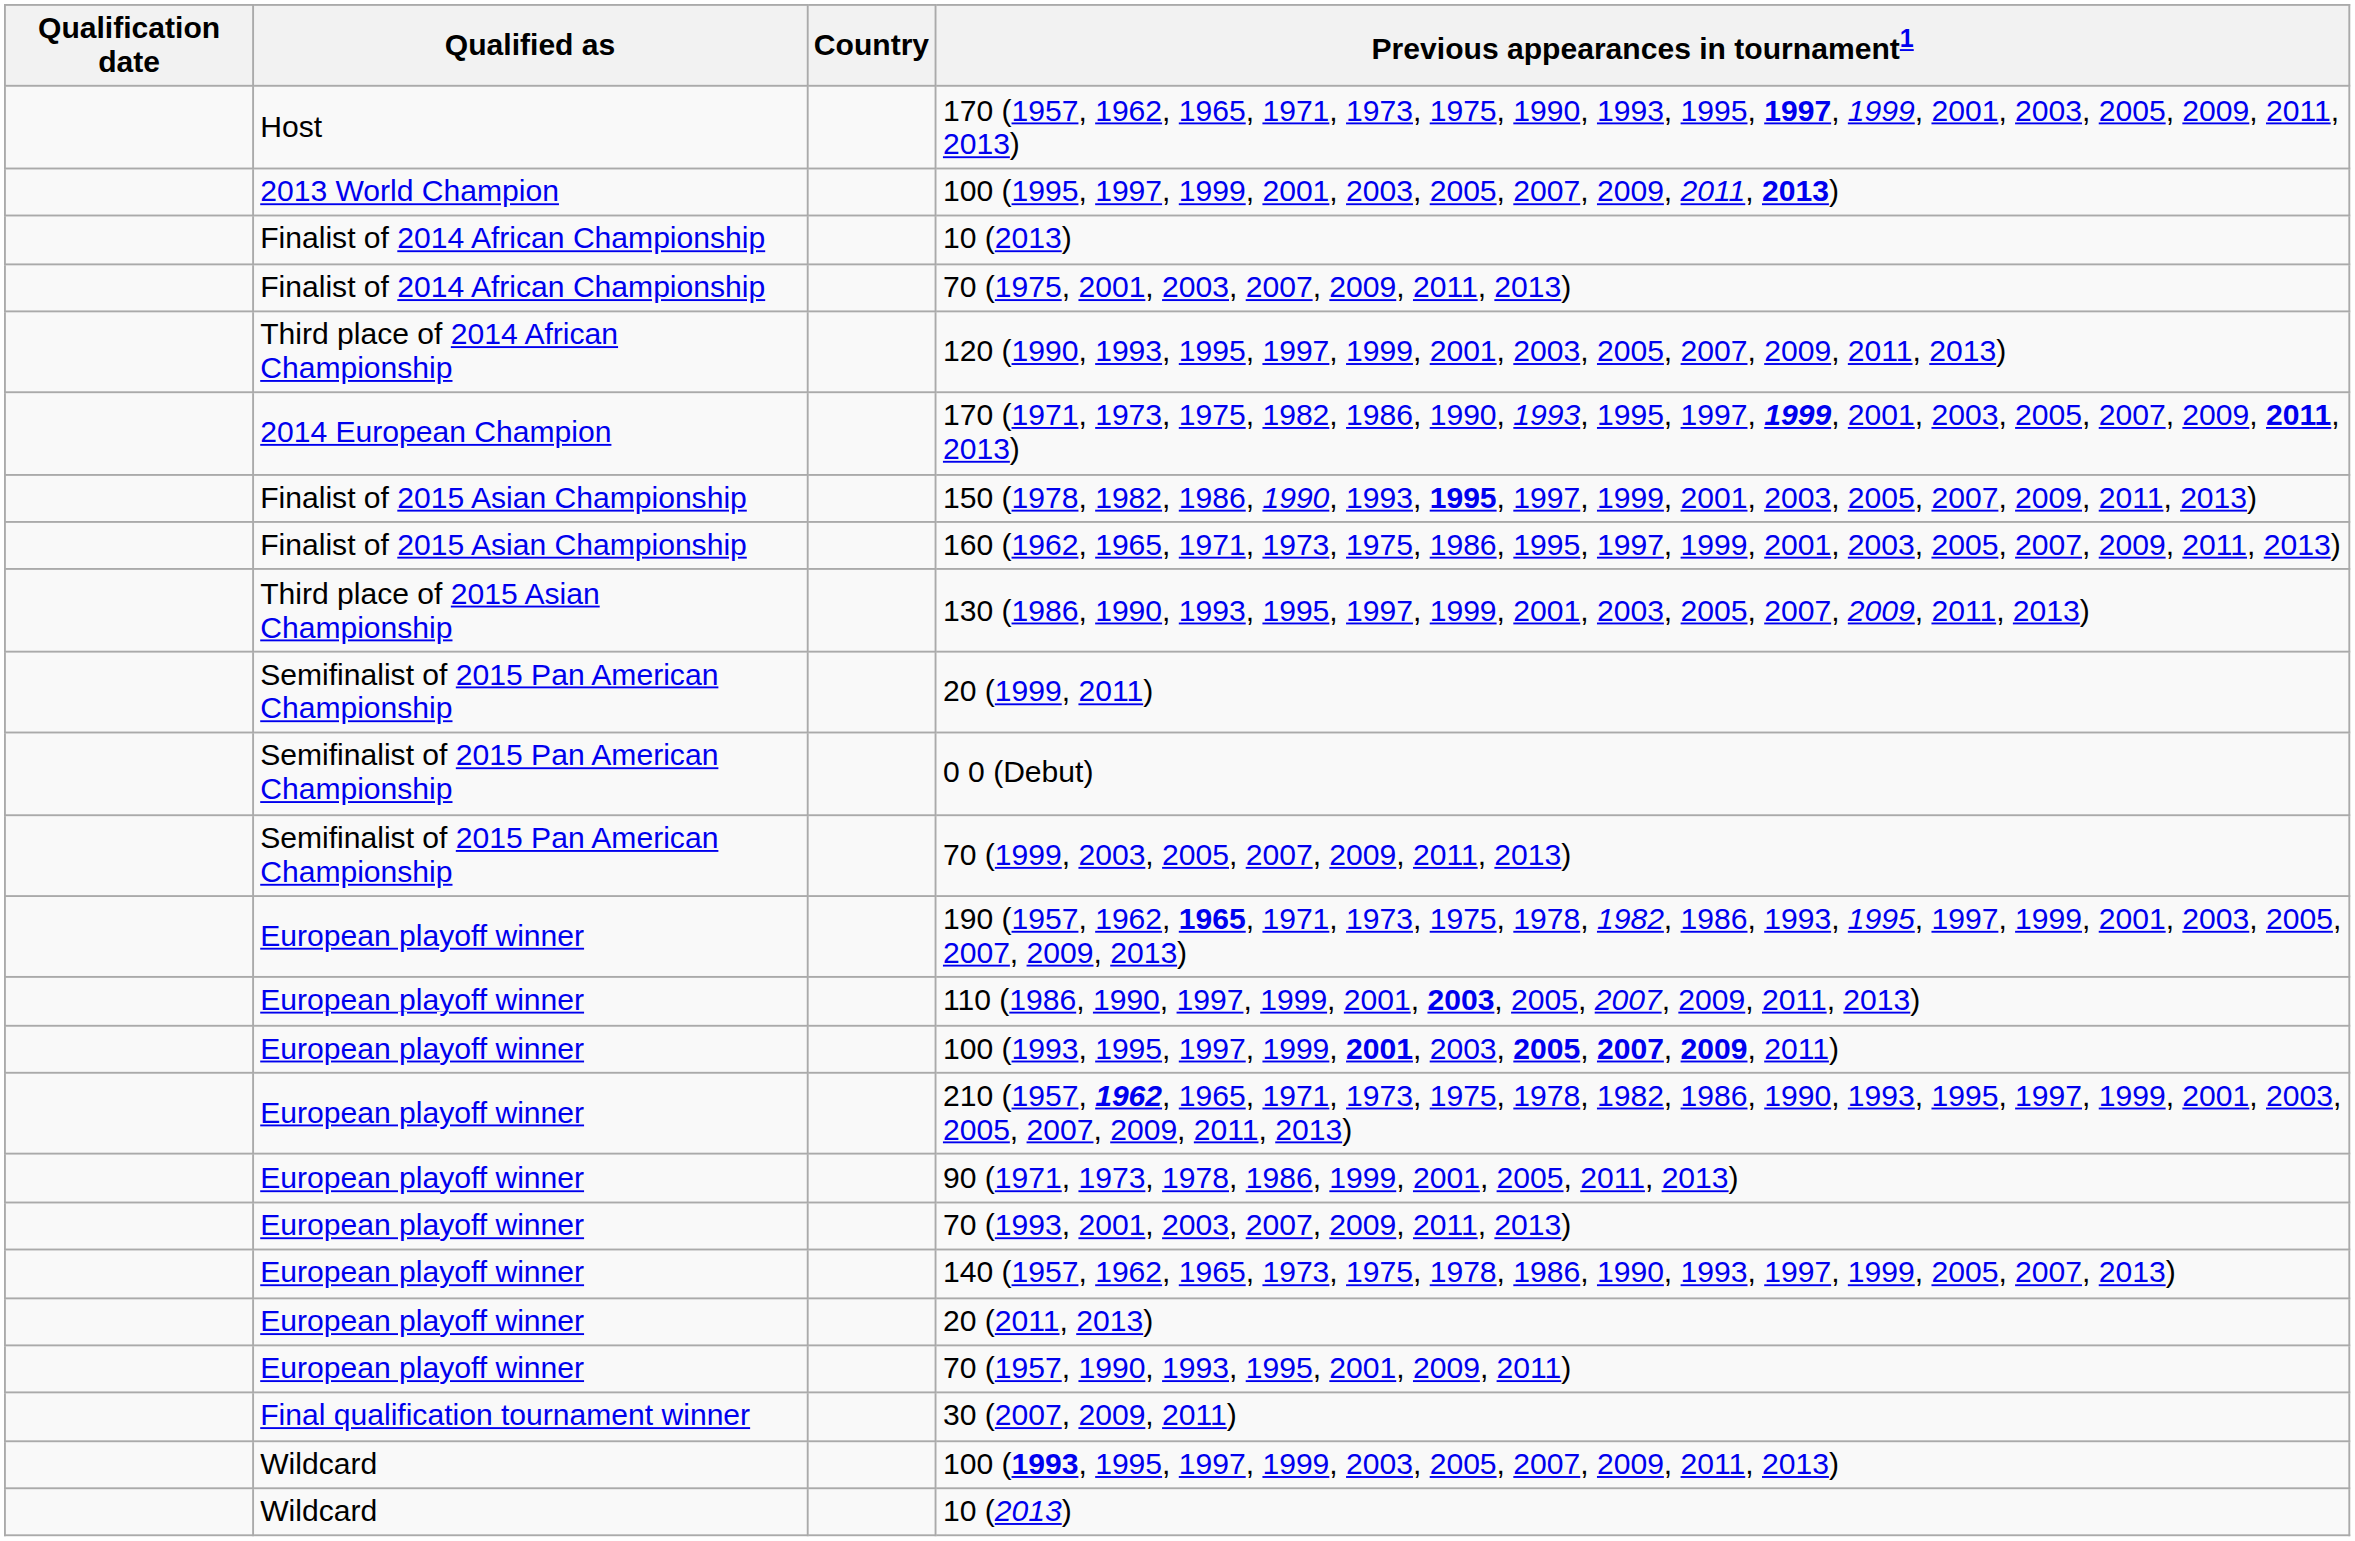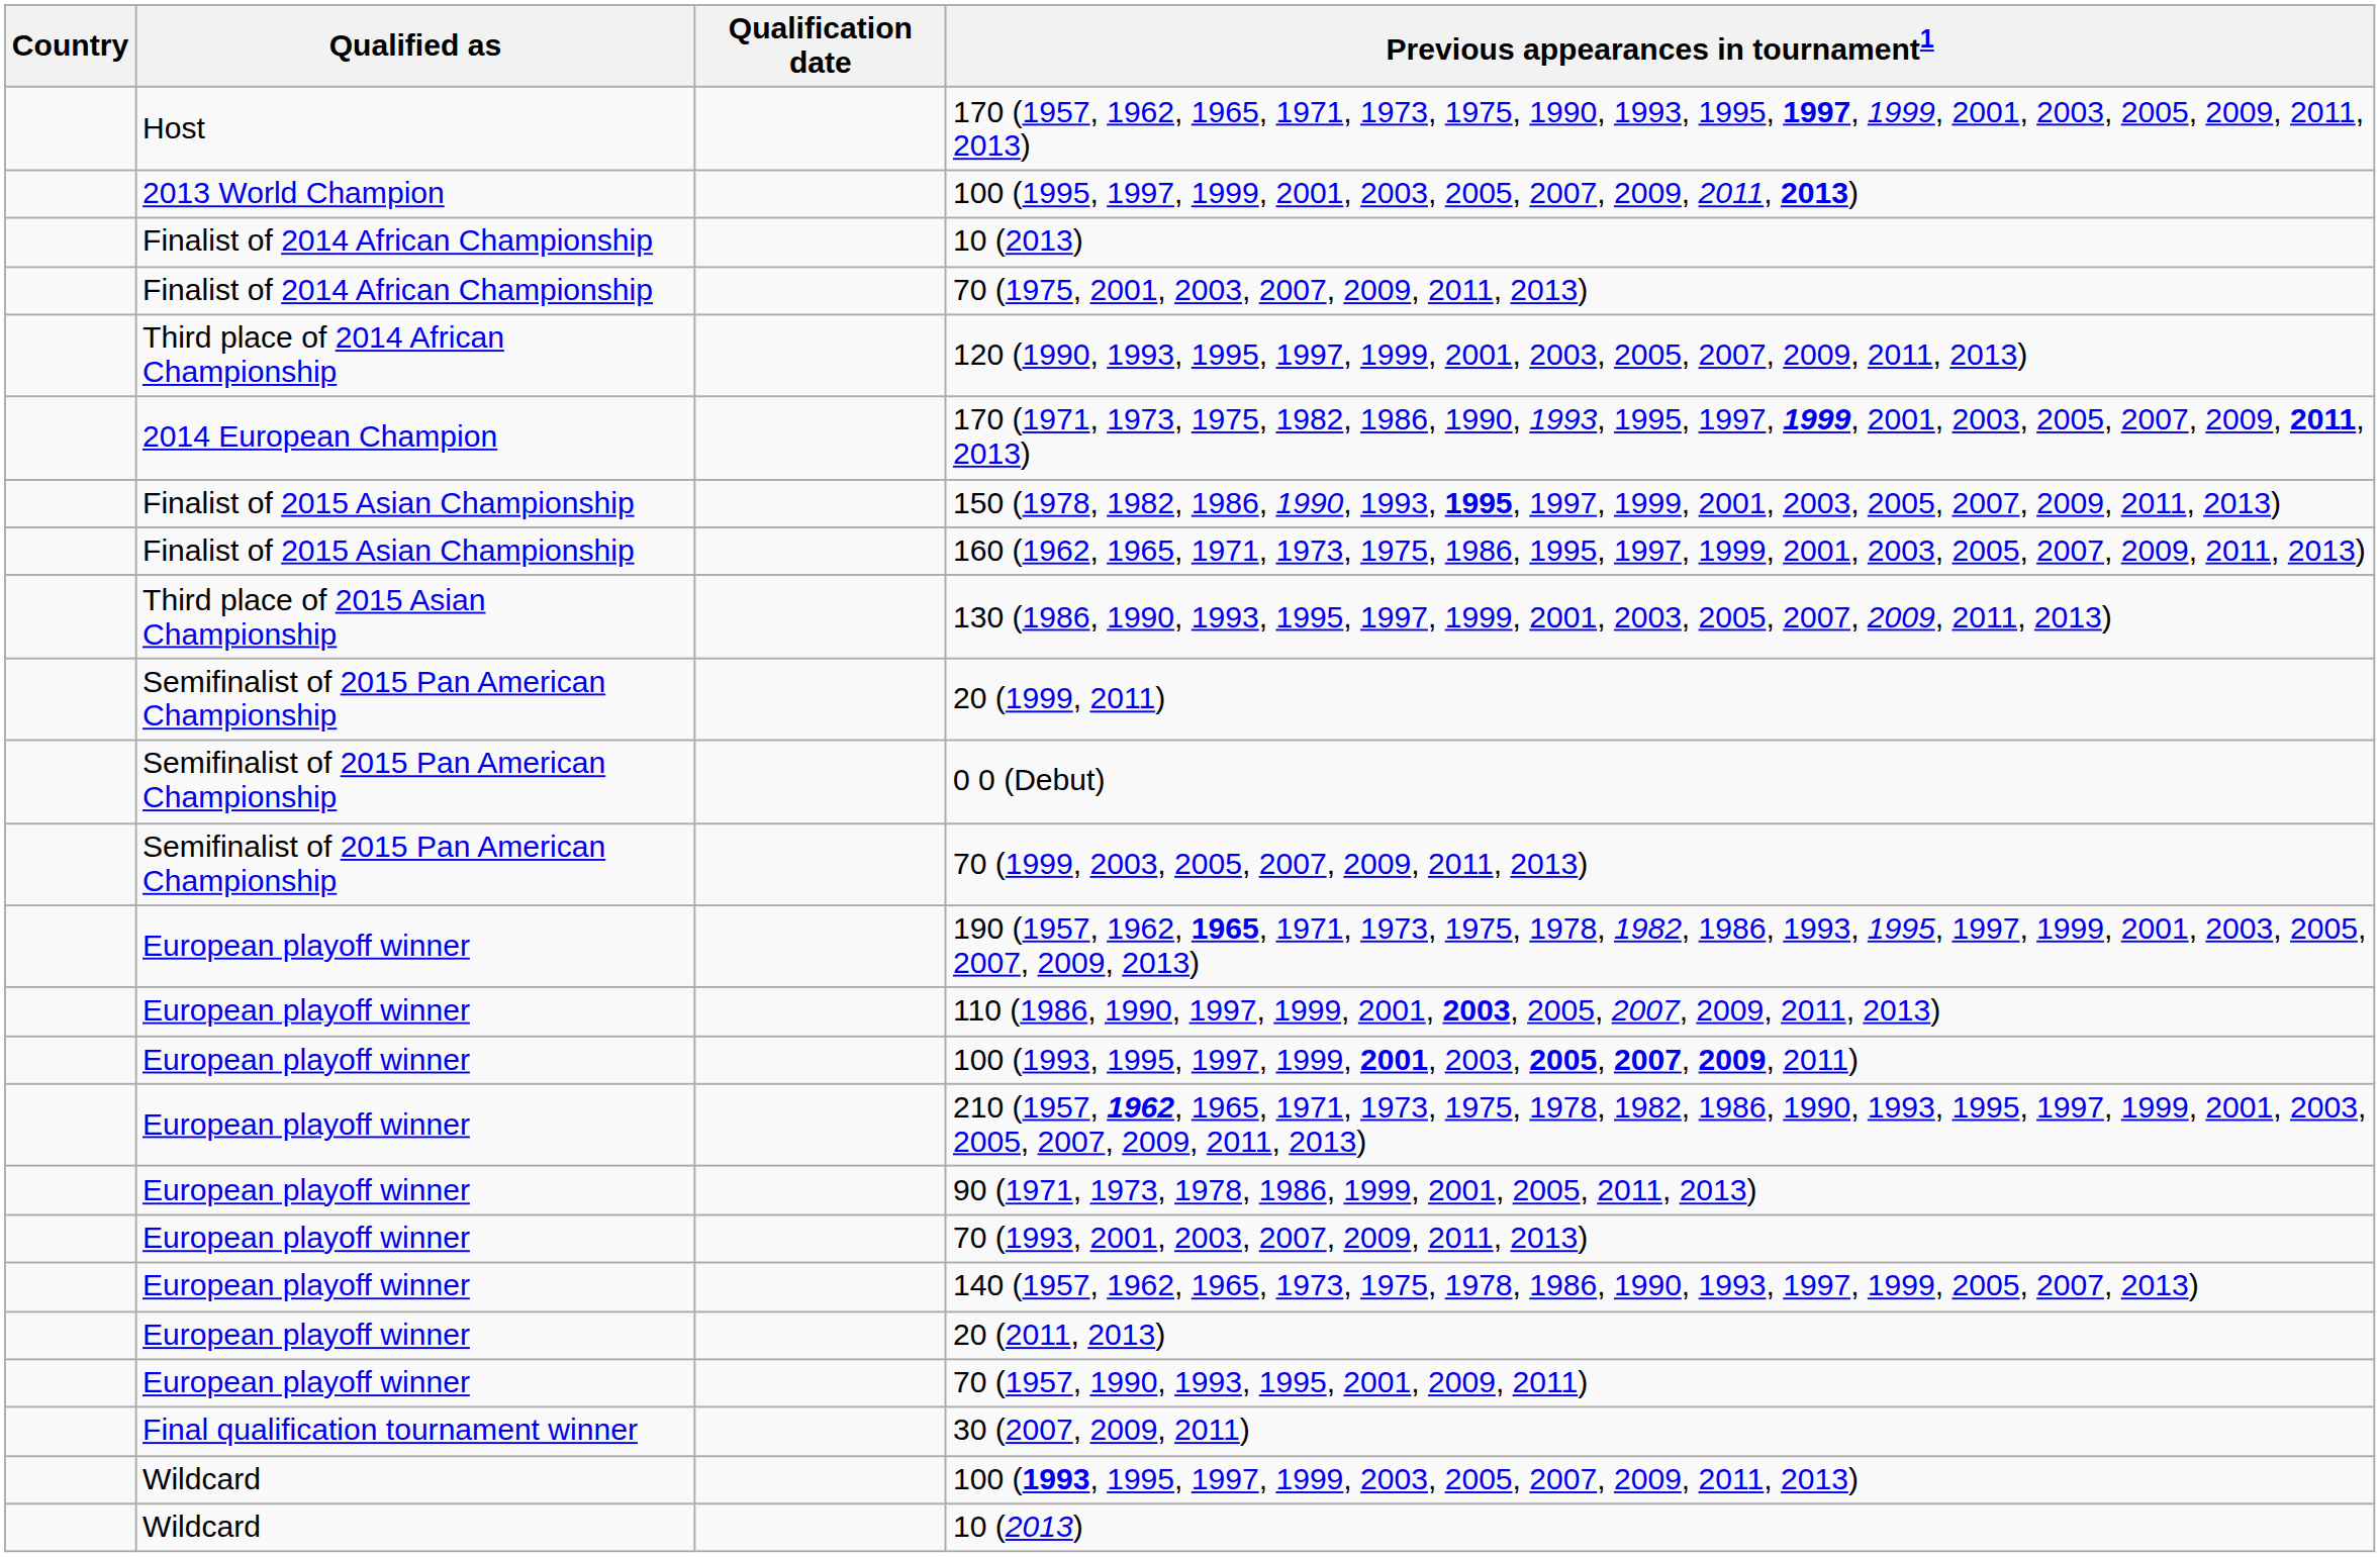 <table class="wikitable sortable">
 <tr>
+<th>Country</th>
+<th class="unsortable">Qualified as</th>
 <th>Qualification date</th>
-<th class="unsortable">Qualified as</th>
-<th>Country</th>
 <th class="unsortable">Previous appearances in tournament<sup><strong><a href='#'>1</a></strong></sup></th>
 </tr>
 <tr>
 <td></td>
 <td>Host</td>
 <td></td>
 <td>17<span>0</span> (<a href='#'>1957</a>, <a href='#'>1962</a>, <a href='#'>1965</a>, <a href='#'>1971</a>, <a href='#'>1973</a>, <a href='#'>1975</a>, <a href='#'>1990</a>, <a href='#'>1993</a>, <a href='#'>1995</a>, <strong><a href='#'>1997</a></strong>, <em><a href='#'>1999</a></em>, <a href='#'>2001</a>, <a href='#'>2003</a>, <a href='#'>2005</a>, <a href='#'>2009</a>, <a href='#'>2011</a>, <a href='#'>2013</a>)</td>
 </tr>
 <tr>
 <td></td>
 <td><a href='#'>2013 World Champion</a></td>
 <td></td>
 <td>10<span>0</span> (<a href='#'>1995</a>, <a href='#'>1997</a>, <a href='#'>1999</a>, <a href='#'>2001</a>, <a href='#'>2003</a>, <a href='#'>2005</a>, <a href='#'>2007</a>, <a href='#'>2009</a>, <em><a href='#'>2011</a></em>, <strong><a href='#'>2013</a></strong>)</td>
 </tr>
 <tr>
 <td></td>
 <td>Finalist of <a href='#'>2014 African Championship</a></td>
 <td></td>
 <td>1<span>0</span> (<a href='#'>2013</a>)</td>
 </tr>
 <tr>
 <td></td>
 <td>Finalist of <a href='#'>2014 African Championship</a></td>
 <td></td>
 <td>7<span>0</span> (<a href='#'>1975</a>, <a href='#'>2001</a>, <a href='#'>2003</a>, <a href='#'>2007</a>, <a href='#'>2009</a>, <a href='#'>2011</a>, <a href='#'>2013</a>)</td>
 </tr>
 <tr>
 <td></td>
 <td>Third place of <a href='#'>2014 African Championship</a></td>
 <td></td>
 <td>12<span>0</span> (<a href='#'>1990</a>, <a href='#'>1993</a>, <a href='#'>1995</a>, <a href='#'>1997</a>, <a href='#'>1999</a>, <a href='#'>2001</a>, <a href='#'>2003</a>, <a href='#'>2005</a>, <a href='#'>2007</a>, <a href='#'>2009</a>, <a href='#'>2011</a>, <a href='#'>2013</a>)</td>
 </tr>
 <tr>
 <td></td>
 <td><a href='#'>2014 European Champion</a></td>
 <td></td>
 <td>17<span>0</span> (<a href='#'>1971</a>, <a href='#'>1973</a>, <a href='#'>1975</a>, <a href='#'>1982</a>, <a href='#'>1986</a>, <a href='#'>1990</a>, <em><a href='#'>1993</a></em>, <a href='#'>1995</a>, <a href='#'>1997</a>, <strong><em><a href='#'>1999</a></em></strong>, <a href='#'>2001</a>, <a href='#'>2003</a>, <a href='#'>2005</a>, <a href='#'>2007</a>, <a href='#'>2009</a>, <strong><a href='#'>2011</a></strong>, <a href='#'>2013</a>)</td>
 </tr>
 <tr>
 <td></td>
 <td>Finalist of <a href='#'>2015 Asian Championship</a></td>
 <td></td>
 <td>15<span>0</span> (<a href='#'>1978</a>, <a href='#'>1982</a>, <a href='#'>1986</a>, <em><a href='#'>1990</a></em>, <a href='#'>1993</a>, <strong><a href='#'>1995</a></strong>, <a href='#'>1997</a>, <a href='#'>1999</a>, <a href='#'>2001</a>, <a href='#'>2003</a>, <a href='#'>2005</a>, <a href='#'>2007</a>, <a href='#'>2009</a>, <a href='#'>2011</a>, <a href='#'>2013</a>)</td>
 </tr>
 <tr>
 <td></td>
 <td>Finalist of <a href='#'>2015 Asian Championship</a></td>
 <td></td>
 <td>16<span>0</span> (<a href='#'>1962</a>, <a href='#'>1965</a>, <a href='#'>1971</a>, <a href='#'>1973</a>, <a href='#'>1975</a>, <a href='#'>1986</a>, <a href='#'>1995</a>, <a href='#'>1997</a>, <a href='#'>1999</a>, <a href='#'>2001</a>, <a href='#'>2003</a>, <a href='#'>2005</a>, <a href='#'>2007</a>, <a href='#'>2009</a>, <a href='#'>2011</a>, <a href='#'>2013</a>)</td>
 </tr>
 <tr>
 <td></td>
 <td>Third place of <a href='#'>2015 Asian Championship</a></td>
 <td></td>
 <td>13<span>0</span> (<a href='#'>1986</a>, <a href='#'>1990</a>, <a href='#'>1993</a>, <a href='#'>1995</a>, <a href='#'>1997</a>, <a href='#'>1999</a>, <a href='#'>2001</a>, <a href='#'>2003</a>, <a href='#'>2005</a>, <a href='#'>2007</a>, <em><a href='#'>2009</a></em>, <a href='#'>2011</a>, <a href='#'>2013</a>)</td>
 </tr>
 <tr>
 <td></td>
 <td>Semifinalist of <a href='#'>2015 Pan American Championship</a></td>
 <td></td>
 <td>2<span>0</span> (<a href='#'>1999</a>, <a href='#'>2011</a>)</td>
 </tr>
 <tr>
 <td></td>
 <td>Semifinalist of <a href='#'>2015 Pan American Championship</a></td>
 <td></td>
 <td><span>0</span> 0 (Debut)</td>
 </tr>
 <tr>
 <td></td>
 <td>Semifinalist of <a href='#'>2015 Pan American Championship</a></td>
 <td></td>
 <td>7<span>0</span> (<a href='#'>1999</a>, <a href='#'>2003</a>, <a href='#'>2005</a>, <a href='#'>2007</a>, <a href='#'>2009</a>, <a href='#'>2011</a>, <a href='#'>2013</a>)</td>
 </tr>
 <tr>
 <td></td>
 <td><a href='#'>European playoff winner</a></td>
 <td></td>
 <td>19<span>0</span> (<a href='#'>1957</a>, <a href='#'>1962</a>, <strong><a href='#'>1965</a></strong>, <a href='#'>1971</a>, <a href='#'>1973</a>, <a href='#'>1975</a>, <a href='#'>1978</a>, <em><a href='#'>1982</a></em>, <a href='#'>1986</a>, <a href='#'>1993</a>, <em><a href='#'>1995</a></em>, <a href='#'>1997</a>, <a href='#'>1999</a>, <a href='#'>2001</a>, <a href='#'>2003</a>, <a href='#'>2005</a>, <a href='#'>2007</a>, <a href='#'>2009</a>, <a href='#'>2013</a>)</td>
 </tr>
 <tr>
 <td></td>
 <td><a href='#'>European playoff winner</a></td>
 <td></td>
 <td>11<span>0</span> (<a href='#'>1986</a>, <a href='#'>1990</a>, <a href='#'>1997</a>, <a href='#'>1999</a>, <a href='#'>2001</a>, <strong><a href='#'>2003</a></strong>, <a href='#'>2005</a>, <em><a href='#'>2007</a></em>, <a href='#'>2009</a>, <a href='#'>2011</a>, <a href='#'>2013</a>)</td>
 </tr>
 <tr>
 <td></td>
 <td><a href='#'>European playoff winner</a></td>
 <td></td>
 <td>10<span>0</span> (<a href='#'>1993</a>, <a href='#'>1995</a>, <a href='#'>1997</a>, <a href='#'>1999</a>, <strong><a href='#'>2001</a></strong>, <a href='#'>2003</a>, <strong><a href='#'>2005</a></strong>, <strong><a href='#'>2007</a></strong>, <strong><a href='#'>2009</a></strong>, <a href='#'>2011</a>)</td>
 </tr>
 <tr>
 <td></td>
 <td><a href='#'>European playoff winner</a></td>
 <td></td>
 <td>21<span>0</span> (<a href='#'>1957</a>, <strong><em><a href='#'>1962</a></em></strong>, <a href='#'>1965</a>, <a href='#'>1971</a>, <a href='#'>1973</a>, <a href='#'>1975</a>, <a href='#'>1978</a>, <a href='#'>1982</a>, <a href='#'>1986</a>, <a href='#'>1990</a>, <a href='#'>1993</a>, <a href='#'>1995</a>, <a href='#'>1997</a>, <a href='#'>1999</a>, <a href='#'>2001</a>, <a href='#'>2003</a>, <a href='#'>2005</a>, <a href='#'>2007</a>, <a href='#'>2009</a>, <a href='#'>2011</a>, <a href='#'>2013</a>)</td>
 </tr>
 <tr>
 <td></td>
 <td><a href='#'>European playoff winner</a></td>
 <td></td>
 <td>9<span>0</span> (<a href='#'>1971</a>, <a href='#'>1973</a>, <a href='#'>1978</a>, <a href='#'>1986</a>, <a href='#'>1999</a>, <a href='#'>2001</a>, <a href='#'>2005</a>, <a href='#'>2011</a>, <a href='#'>2013</a>)</td>
 </tr>
 <tr>
 <td></td>
 <td><a href='#'>European playoff winner</a></td>
 <td></td>
 <td>7<span>0</span> (<a href='#'>1993</a>, <a href='#'>2001</a>, <a href='#'>2003</a>, <a href='#'>2007</a>, <a href='#'>2009</a>, <a href='#'>2011</a>, <a href='#'>2013</a>)</td>
 </tr>
 <tr>
 <td></td>
 <td><a href='#'>European playoff winner</a></td>
 <td></td>
 <td>14<span>0</span> (<a href='#'>1957</a>, <a href='#'>1962</a>, <a href='#'>1965</a>, <a href='#'>1973</a>, <a href='#'>1975</a>, <a href='#'>1978</a>, <a href='#'>1986</a>, <a href='#'>1990</a>, <a href='#'>1993</a>, <a href='#'>1997</a>, <a href='#'>1999</a>, <a href='#'>2005</a>, <a href='#'>2007</a>, <a href='#'>2013</a>)</td>
 </tr>
 <tr>
 <td></td>
 <td><a href='#'>European playoff winner</a></td>
 <td></td>
 <td>2<span>0</span> (<a href='#'>2011</a>, <a href='#'>2013</a>)</td>
 </tr>
 <tr>
 <td></td>
 <td><a href='#'>European playoff winner</a></td>
 <td></td>
 <td>7<span>0</span> (<a href='#'>1957</a>, <a href='#'>1990</a>, <a href='#'>1993</a>, <a href='#'>1995</a>, <a href='#'>2001</a>, <a href='#'>2009</a>, <a href='#'>2011</a>)</td>
 </tr>
 <tr>
 <td></td>
 <td><a href='#'>Final qualification tournament winner</a></td>
 <td></td>
 <td>3<span>0</span> (<a href='#'>2007</a>, <a href='#'>2009</a>, <a href='#'>2011</a>)</td>
 </tr>
 <tr>
 <td></td>
 <td>Wildcard</td>
 <td></td>
 <td>10<span>0</span> (<strong><a href='#'>1993</a></strong>, <a href='#'>1995</a>, <a href='#'>1997</a>, <a href='#'>1999</a>, <a href='#'>2003</a>, <a href='#'>2005</a>, <a href='#'>2007</a>, <a href='#'>2009</a>, <a href='#'>2011</a>, <a href='#'>2013</a>)</td>
 </tr>
 <tr>
 <td></td>
 <td>Wildcard</td>
 <td></td>
 <td>1<span>0</span> (<em><a href='#'>2013</a></em>)</td>
 </tr>
 </table>
